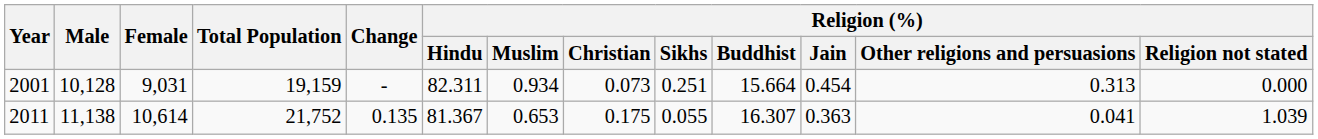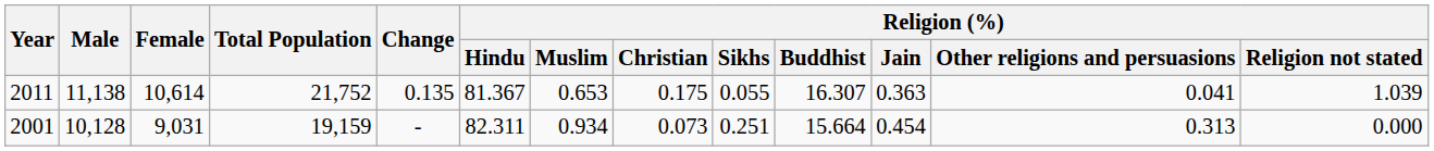 <table class="wikitable">
 <tr>
 <th rowspan="2">Year</th>
 <th rowspan="2">Male</th>
 <th rowspan="2">Female</th>
 <th rowspan="2">Total Population</th>
 <th rowspan="2">Change</th>
 <th colspan="8">Religion (%)</th>
 </tr>
 <tr>
 <th>Hindu</th>
 <th>Muslim</th>
 <th>Christian</th>
 <th>Sikhs</th>
 <th>Buddhist</th>
 <th>Jain</th>
 <th>Other religions and persuasions</th>
 <th>Religion not stated</th>
 </tr>
 <tr>
+<td>2011</td>
+<td style="text-align:right;">11,138</td>
+<td style="text-align:right;">10,614</td>
+<td style="text-align:right;">21,752</td>
+<td style="text-align:right;">0.135</td>
+<td style="text-align:right;">81.367</td>
+<td style="text-align:right;">0.653</td>
+<td style="text-align:right;">0.175</td>
+<td style="text-align:right;">0.055</td>
+<td style="text-align:right;">16.307</td>
+<td style="text-align:right;">0.363</td>
+<td style="text-align:right;">0.041</td>
+<td style="text-align:right;">1.039</td>
+</tr>
+<tr>
 <td>2001</td>
 <td style="text-align:right;">10,128</td>
 <td style="text-align:right;">9,031</td>
 <td style="text-align:right;">19,159</td>
 <td style="text-align:center;">-</td>
 <td style="text-align:right;">82.311</td>
 <td style="text-align:right;">0.934</td>
 <td style="text-align:right;">0.073</td>
 <td style="text-align:right;">0.251</td>
 <td style="text-align:right;">15.664</td>
 <td style="text-align:right;">0.454</td>
 <td style="text-align:right;">0.313</td>
 <td style="text-align:right;">0.000</td>
 </tr>
-<tr>
-<td>2011</td>
-<td style="text-align:right;">11,138</td>
-<td style="text-align:right;">10,614</td>
-<td style="text-align:right;">21,752</td>
-<td style="text-align:right;">0.135</td>
-<td style="text-align:right;">81.367</td>
-<td style="text-align:right;">0.653</td>
-<td style="text-align:right;">0.175</td>
-<td style="text-align:right;">0.055</td>
-<td style="text-align:right;">16.307</td>
-<td style="text-align:right;">0.363</td>
-<td style="text-align:right;">0.041</td>
-<td style="text-align:right;">1.039</td>
-</tr>
 </table>
